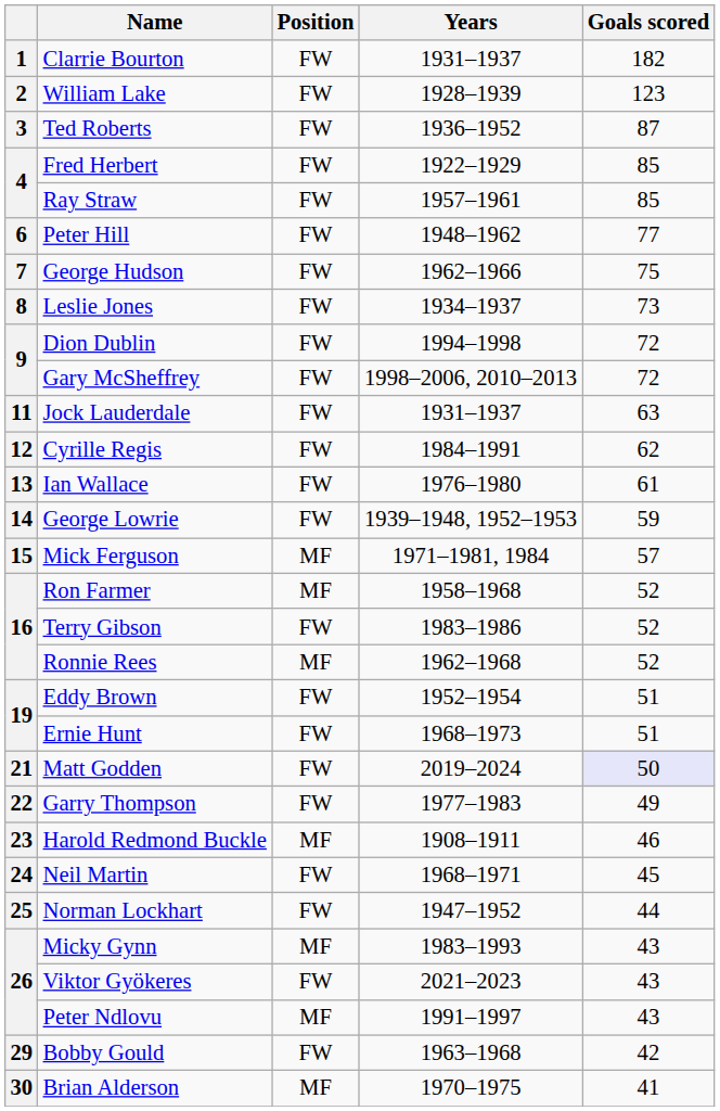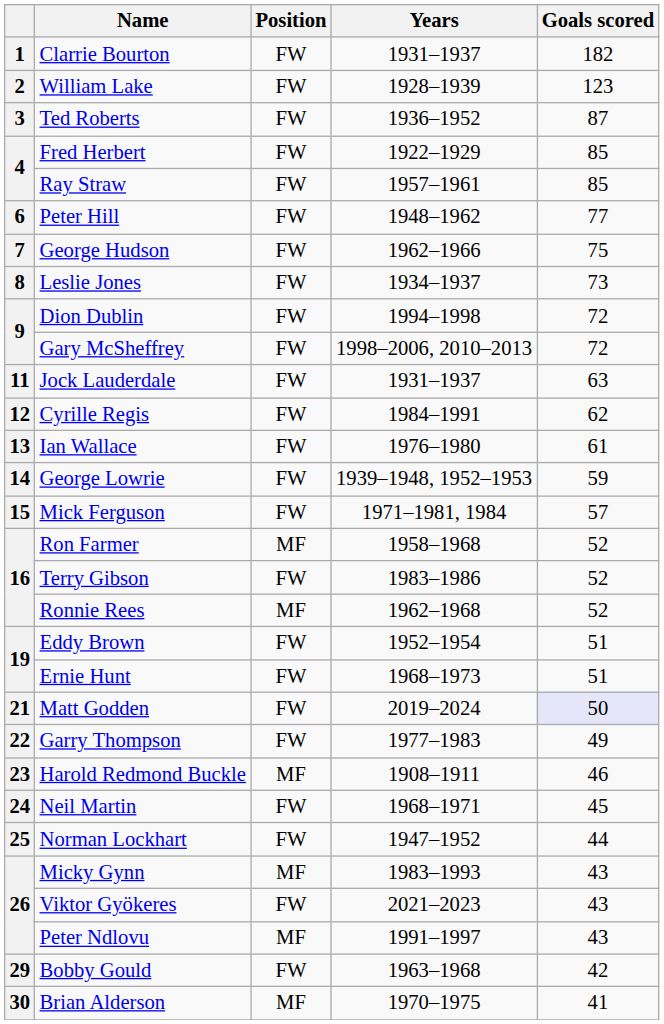 <table class="wikitable" style="text-align:center">
 <tr>
 <th></th>
 <th>Name</th>
 <th>Position</th>
 <th>Years</th>
 <th>Goals scored</th>
 </tr>
 <tr>
 <th>1</th>
 <td align="left"> <a href='#'>Clarrie Bourton</a></td>
 <td>FW</td>
 <td>1931–1937</td>
 <td>182</td>
 </tr>
 <tr>
 <th>2</th>
 <td align="left"> <a href='#'>William Lake</a></td>
 <td>FW</td>
 <td>1928–1939</td>
 <td>123</td>
 </tr>
 <tr>
 <th>3</th>
 <td align="left"> <a href='#'>Ted Roberts</a></td>
 <td>FW</td>
 <td>1936–1952</td>
 <td>87</td>
 </tr>
 <tr>
 <th rowspan="2">4</th>
 <td align="left"> <a href='#'>Fred Herbert</a></td>
 <td>FW</td>
 <td>1922–1929</td>
 <td>85</td>
 </tr>
 <tr>
 <td align="left"> <a href='#'>Ray Straw</a></td>
 <td>FW</td>
 <td>1957–1961</td>
 <td>85</td>
 </tr>
 <tr>
 <th>6</th>
 <td align="left"> <a href='#'>Peter Hill</a></td>
 <td>FW</td>
 <td>1948–1962</td>
 <td>77</td>
 </tr>
 <tr>
 <th>7</th>
 <td align="left"> <a href='#'>George Hudson</a></td>
 <td>FW</td>
 <td>1962–1966</td>
 <td>75</td>
 </tr>
 <tr>
 <th>8</th>
 <td align="left"> <a href='#'>Leslie Jones</a></td>
 <td>FW</td>
 <td>1934–1937</td>
 <td>73</td>
 </tr>
 <tr>
 <th rowspan="2">9</th>
 <td align="left"> <a href='#'>Dion Dublin</a></td>
 <td>FW</td>
 <td>1994–1998</td>
 <td>72</td>
 </tr>
 <tr>
 <td align="left"> <a href='#'>Gary McSheffrey</a></td>
 <td>FW</td>
 <td>1998–2006, 2010–2013</td>
 <td>72</td>
 </tr>
 <tr>
 <th>11</th>
 <td align="left"> <a href='#'>Jock Lauderdale</a></td>
 <td>FW</td>
 <td>1931–1937</td>
 <td>63</td>
 </tr>
 <tr>
 <th>12</th>
 <td align="left"> <a href='#'>Cyrille Regis</a></td>
 <td>FW</td>
 <td>1984–1991</td>
 <td>62</td>
 </tr>
 <tr>
 <th>13</th>
 <td align="left"> <a href='#'>Ian Wallace</a></td>
 <td>FW</td>
 <td>1976–1980</td>
 <td>61</td>
 </tr>
 <tr>
 <th>14</th>
 <td align="left"> <a href='#'>George Lowrie</a></td>
 <td>FW</td>
 <td>1939–1948, 1952–1953</td>
 <td>59</td>
 </tr>
 <tr>
 <th>15</th>
 <td align="left"> <a href='#'>Mick Ferguson</a></td>
-<td>MF</td>
+<td>FW</td>
 <td>1971–1981, 1984</td>
 <td>57</td>
 </tr>
 <tr>
 <th rowspan="3">16</th>
 <td align="left"> <a href='#'>Ron Farmer</a></td>
 <td>MF</td>
 <td>1958–1968</td>
 <td>52</td>
 </tr>
 <tr>
 <td align="left"> <a href='#'>Terry Gibson</a></td>
 <td>FW</td>
 <td>1983–1986</td>
 <td>52</td>
 </tr>
 <tr>
 <td align="left"> <a href='#'>Ronnie Rees</a></td>
 <td>MF</td>
 <td>1962–1968</td>
 <td>52</td>
 </tr>
 <tr>
 <th rowspan="2">19</th>
 <td align="left"> <a href='#'>Eddy Brown</a></td>
 <td>FW</td>
 <td>1952–1954</td>
 <td>51</td>
 </tr>
 <tr>
 <td align="left"> <a href='#'>Ernie Hunt</a></td>
 <td>FW</td>
 <td>1968–1973</td>
 <td>51</td>
 </tr>
 <tr>
 <th>21</th>
 <td align="left"> <a href='#'>Matt Godden</a></td>
 <td>FW</td>
 <td>2019–2024</td>
 <td style="background: lavender;">50</td>
 </tr>
 <tr>
 <th>22</th>
 <td align="left"> <a href='#'>Garry Thompson</a></td>
 <td>FW</td>
 <td>1977–1983</td>
 <td>49</td>
 </tr>
 <tr>
 <th>23</th>
 <td align="left"> <a href='#'>Harold Redmond Buckle</a></td>
 <td>MF</td>
 <td>1908–1911</td>
 <td>46</td>
 </tr>
 <tr>
 <th>24</th>
 <td align="left"> <a href='#'>Neil Martin</a></td>
 <td>FW</td>
 <td>1968–1971</td>
 <td>45</td>
 </tr>
 <tr>
 <th>25</th>
 <td align="left"> <a href='#'>Norman Lockhart</a></td>
 <td>FW</td>
 <td>1947–1952</td>
 <td>44</td>
 </tr>
 <tr>
 <th rowspan="3">26</th>
 <td align="left"> <a href='#'>Micky Gynn</a></td>
 <td>MF</td>
 <td>1983–1993</td>
 <td>43</td>
 </tr>
 <tr>
 <td align="left"> <a href='#'>Viktor Gyökeres</a></td>
 <td>FW</td>
 <td>2021–2023</td>
 <td>43</td>
 </tr>
 <tr>
 <td align="left"> <a href='#'>Peter Ndlovu</a></td>
 <td>MF</td>
 <td>1991–1997</td>
 <td>43</td>
 </tr>
 <tr>
 <th>29</th>
 <td align="left"> <a href='#'>Bobby Gould</a></td>
 <td>FW</td>
 <td>1963–1968</td>
 <td>42</td>
 </tr>
 <tr>
 <th>30</th>
 <td align="left"> <a href='#'>Brian Alderson</a></td>
 <td>MF</td>
 <td>1970–1975</td>
 <td>41</td>
 </tr>
 </table>
